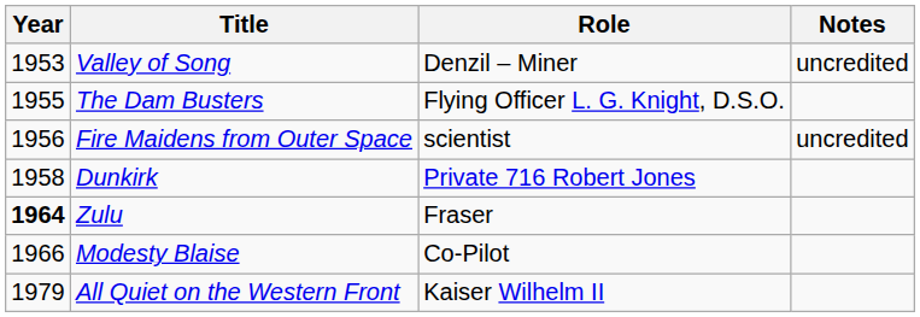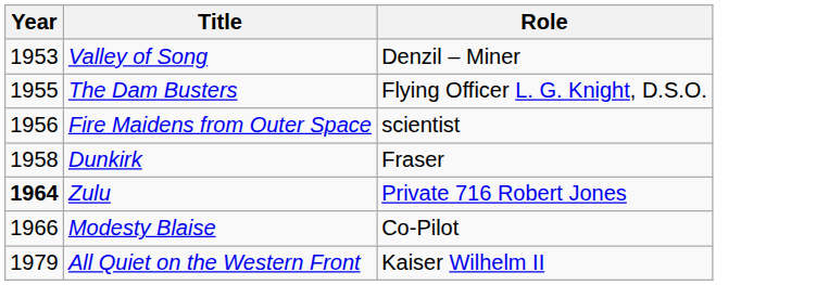 <table class="wikitable">
 <tr>
 <th>Year</th>
 <th>Title</th>
 <th>Role</th>
-<th>Notes</th>
 </tr>
 <tr>
 <td>1953</td>
 <td><em><a href='#'>Valley of Song</a></em></td>
 <td>Denzil – Miner</td>
-<td>uncredited</td>
 </tr>
 <tr>
 <td>1955</td>
 <td><em><a href='#'>The Dam Busters</a></em></td>
 <td>Flying Officer <a href='#'>L. G. Knight</a>, D.S.O.</td>
-<td></td>
 </tr>
 <tr>
 <td>1956</td>
 <td><em><a href='#'>Fire Maidens from Outer Space</a></em></td>
 <td>scientist</td>
-<td>uncredited</td>
 </tr>
 <tr>
 <td>1958</td>
 <td><em><a href='#'>Dunkirk</a></em></td>
-<td><a href='#'>Private 716 Robert Jones</a></td>
-<td></td>
+<td>Fraser</td>
 </tr>
 <tr>
 <td><strong>1964</strong></td>
 <td><em><a href='#'>Zulu</a></em></td>
-<td>Fraser</td>
-<td></td>
+<td><a href='#'>Private 716 Robert Jones</a></td>
 </tr>
 <tr>
 <td>1966</td>
 <td><em><a href='#'>Modesty Blaise</a></em></td>
 <td>Co-Pilot</td>
-<td></td>
 </tr>
 <tr>
 <td>1979</td>
 <td><em><a href='#'>All Quiet on the Western Front</a></em></td>
 <td>Kaiser <a href='#'>Wilhelm II</a></td>
-<td></td>
 </tr>
 </table>
